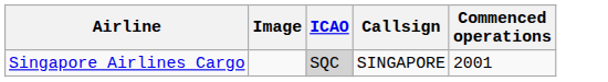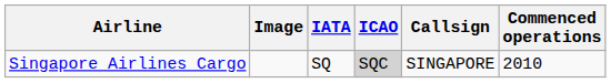 <table class="wikitable sortable">
 <tr valign="middle">
 <th>Airline</th>
 <th>Image</th>
+<th><a href='#'>IATA</a></th>
 <th><a href='#'>ICAO</a></th>
 <th>Callsign</th>
 <th>Commenced<br>operations</th>
 </tr>
 <tr>
 <td><a href='#'>Singapore Airlines Cargo</a></td>
 <td></td>
+<td>SQ</td>
 <td style="background: lightgrey;">SQC</td>
 <td>SINGAPORE</td>
-<td>2001</td>
+<td>2010</td>
 </tr>
 </table>
